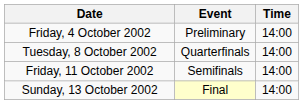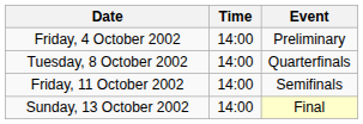 <table class = "wikitable" style="text-align:center;">
 <tr>
 <th width=220>Date</th>
+<th width=50>Time</th>
 <th width=100>Event</th>
-<th width=50>Time</th>
 </tr>
 <tr>
 <td>Friday, 4 October 2002</td>
+<td>14:00</td>
 <td>Preliminary</td>
-<td>14:00</td>
 </tr>
 <tr>
 <td>Tuesday, 8 October 2002</td>
+<td>14:00</td>
 <td>Quarterfinals</td>
-<td>14:00</td>
 </tr>
 <tr>
 <td>Friday, 11 October 2002</td>
+<td>14:00</td>
 <td>Semifinals</td>
-<td>14:00</td>
 </tr>
 <tr>
 <td>Sunday, 13 October 2002</td>
+<td>14:00</td>
 <td bgcolor=ffffcc>Final</td>
-<td>14:00</td>
 </tr>
 </table>
